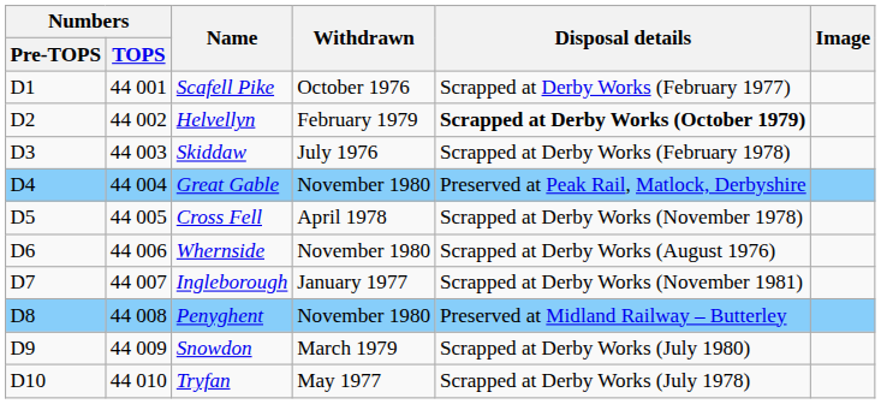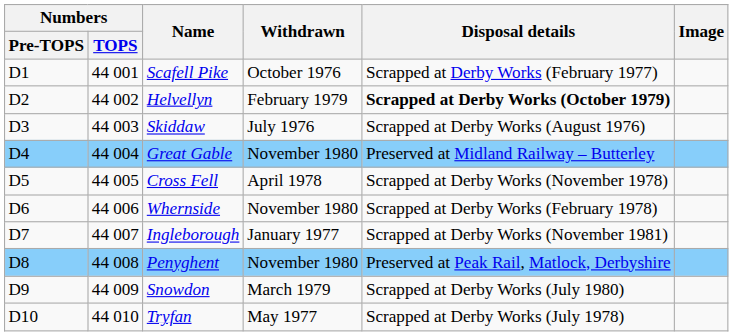 <table class="wikitable" style="clear: left;">
 <tr>
 <th colspan=2>Numbers</th>
 <th rowspan=2>Name</th>
 <th rowspan=2>Withdrawn</th>
 <th rowspan=2>Disposal details</th>
 <th rowspan=2>Image</th>
 </tr>
 <tr>
 <th>Pre-TOPS</th>
 <th><a href='#'>TOPS</a></th>
 </tr>
 <tr>
 <td>D1</td>
 <td>44 001</td>
 <td><em><a href='#'>Scafell Pike</a></em></td>
 <td>October 1976</td>
 <td>Scrapped at <a href='#'>Derby Works</a> (February 1977)</td>
 <td></td>
 </tr>
 <tr>
 <td>D2</td>
 <td>44 002</td>
 <td><em><a href='#'>Helvellyn</a></em></td>
 <td>February 1979</td>
 <td><strong>Scrapped at Derby Works (October 1979)</strong></td>
 <td></td>
 </tr>
 <tr>
 <td>D3</td>
 <td>44 003</td>
 <td><em><a href='#'>Skiddaw</a></em></td>
 <td>July 1976</td>
-<td>Scrapped at Derby Works (February 1978)</td>
+<td>Scrapped at Derby Works (August 1976)</td>
 <td></td>
 </tr>
 <tr>
 <td style="background:#87cefa;" data-sort-value="14">D4</td>
 <td style="background:#87cefa;" data-sort-value="14">44 004</td>
 <td style="background:#87cefa;" data-sort-value="14"><em><a href='#'>Great Gable</a></em></td>
 <td style="background:#87cefa;" data-sort-value="14">November 1980</td>
-<td style="background:#87cefa;" data-sort-value="14">Preserved at <a href='#'>Peak Rail</a>, <a href='#'>Matlock, Derbyshire</a></td>
+<td style="background:#87cefa;" data-sort-value="14">Preserved at <a href='#'>Midland Railway – Butterley</a></td>
 <td style="background:#87cefa;" data-sort-value="14"></td>
 </tr>
 <tr>
 <td>D5</td>
 <td>44 005</td>
 <td><em><a href='#'>Cross Fell</a></em></td>
 <td>April 1978</td>
 <td>Scrapped at Derby Works (November 1978)</td>
 <td></td>
 </tr>
 <tr>
 <td>D6</td>
 <td>44 006</td>
 <td><em><a href='#'>Whernside</a></em></td>
 <td>November 1980</td>
-<td>Scrapped at Derby Works (August 1976)</td>
+<td>Scrapped at Derby Works (February 1978)</td>
 <td></td>
 </tr>
 <tr>
 <td>D7</td>
 <td>44 007</td>
 <td><em><a href='#'>Ingleborough</a></em></td>
 <td>January 1977</td>
 <td>Scrapped at Derby Works (November 1981)</td>
 <td></td>
 </tr>
 <tr>
 <td style="background:#87cefa;" data-sort-value="14">D8</td>
 <td style="background:#87cefa;" data-sort-value="14">44 008</td>
 <td style="background:#87cefa;" data-sort-value="14"><em><a href='#'>Penyghent</a></em></td>
 <td style="background:#87cefa;" data-sort-value="14">November 1980</td>
-<td style="background:#87cefa;" data-sort-value="14">Preserved at <a href='#'>Midland Railway – Butterley</a></td>
+<td style="background:#87cefa;" data-sort-value="14">Preserved at <a href='#'>Peak Rail</a>, <a href='#'>Matlock, Derbyshire</a></td>
 <td style="background:#87cefa;" data-sort-value="14"></td>
 </tr>
 <tr>
 <td>D9</td>
 <td>44 009</td>
 <td><em><a href='#'>Snowdon</a></em></td>
 <td>March 1979</td>
 <td>Scrapped at Derby Works (July 1980)</td>
 <td></td>
 </tr>
 <tr>
 <td>D10</td>
 <td>44 010</td>
 <td><em><a href='#'>Tryfan</a></em></td>
 <td>May 1977</td>
 <td>Scrapped at Derby Works (July 1978)</td>
 <td></td>
 </tr>
 </table>
